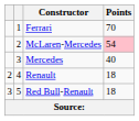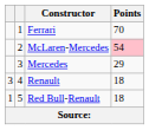 <table class="wikitable" style="font-size: 85%;">
 <tr>
 <th></th>
 <th></th>
 <th>Constructor</th>
 <th>Points</th>
 </tr>
 <tr>
 <td></td>
 <td align="center">1</td>
 <td> <a href='#'>Ferrari</a></td>
 <td>70</td>
 </tr>
 <tr>
 <td></td>
 <td align="center">2</td>
 <td> <a href='#'>McLaren</a>-<a href='#'>Mercedes</a></td>
 <td style="background: pink;">54</td>
 </tr>
 <tr>
 <td></td>
 <td align="center">3</td>
 <td> <a href='#'>Mercedes</a></td>
-<td>40</td>
+<td>29</td>
 </tr>
 <tr>
-<td> 2</td>
+<td> 3</td>
 <td align="center">4</td>
 <td> <a href='#'>Renault</a></td>
 <td>18</td>
 </tr>
 <tr>
-<td> 3</td>
+<td> 1</td>
 <td align="center">5</td>
 <td> <a href='#'>Red Bull</a>-<a href='#'>Renault</a></td>
 <td>18</td>
 </tr>
 <tr>
 <th colspan=4>Source:</th>
 </tr>
 </table>
